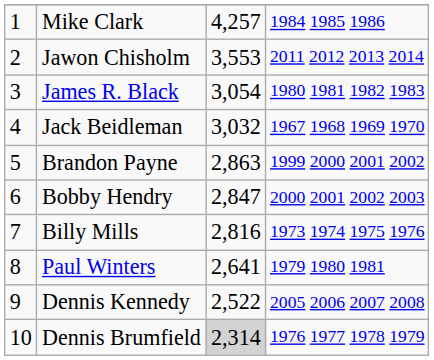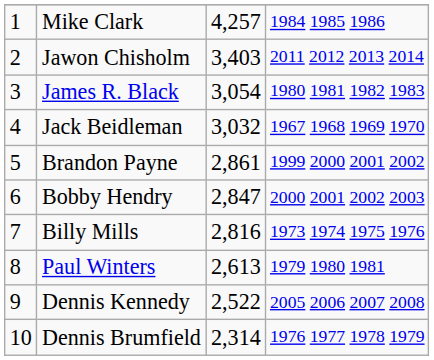 <table class="wikitable">
 <tr>
 </tr>
 <tr>
 <td>1</td>
 <td>Mike Clark</td>
 <td>4,257</td>
 <td style="font-size:80%;"><a href='#'>1984</a> <a href='#'>1985</a> <a href='#'>1986</a></td>
 </tr>
 <tr>
 <td>2</td>
 <td>Jawon Chisholm</td>
-<td>3,553</td>
+<td>3,403</td>
 <td style="font-size:80%;"><a href='#'>2011</a> <a href='#'>2012</a> <a href='#'>2013</a> <a href='#'>2014</a></td>
 </tr>
 <tr>
 <td>3</td>
 <td><a href='#'>James R. Black</a></td>
 <td>3,054</td>
 <td style="font-size:80%;"><a href='#'>1980</a> <a href='#'>1981</a> <a href='#'>1982</a> <a href='#'>1983</a></td>
 </tr>
 <tr>
 <td>4</td>
 <td>Jack Beidleman</td>
 <td>3,032</td>
 <td style="font-size:80%;"><a href='#'>1967</a> <a href='#'>1968</a> <a href='#'>1969</a> <a href='#'>1970</a></td>
 </tr>
 <tr>
 <td>5</td>
 <td>Brandon Payne</td>
-<td>2,863</td>
+<td>2,861</td>
 <td style="font-size:80%;"><a href='#'>1999</a> <a href='#'>2000</a> <a href='#'>2001</a> <a href='#'>2002</a></td>
 </tr>
 <tr>
 <td>6</td>
 <td>Bobby Hendry</td>
 <td>2,847</td>
 <td style="font-size:80%;"><a href='#'>2000</a> <a href='#'>2001</a> <a href='#'>2002</a> <a href='#'>2003</a></td>
 </tr>
 <tr>
 <td>7</td>
 <td>Billy Mills</td>
 <td>2,816</td>
 <td style="font-size:80%;"><a href='#'>1973</a> <a href='#'>1974</a> <a href='#'>1975</a> <a href='#'>1976</a></td>
 </tr>
 <tr>
 <td>8</td>
 <td><a href='#'>Paul Winters</a></td>
-<td>2,641</td>
+<td>2,613</td>
 <td style="font-size:80%;"><a href='#'>1979</a> <a href='#'>1980</a> <a href='#'>1981</a></td>
 </tr>
 <tr>
 <td>9</td>
 <td>Dennis Kennedy</td>
 <td>2,522</td>
 <td style="font-size:80%;"><a href='#'>2005</a> <a href='#'>2006</a> <a href='#'>2007</a> <a href='#'>2008</a></td>
 </tr>
 <tr>
 <td>10</td>
 <td>Dennis Brumfield</td>
-<td style="background: lightgrey;">2,314</td>
+<td>2,314</td>
 <td style="font-size:80%;"><a href='#'>1976</a> <a href='#'>1977</a> <a href='#'>1978</a> <a href='#'>1979</a></td>
 </tr>
 </table>
